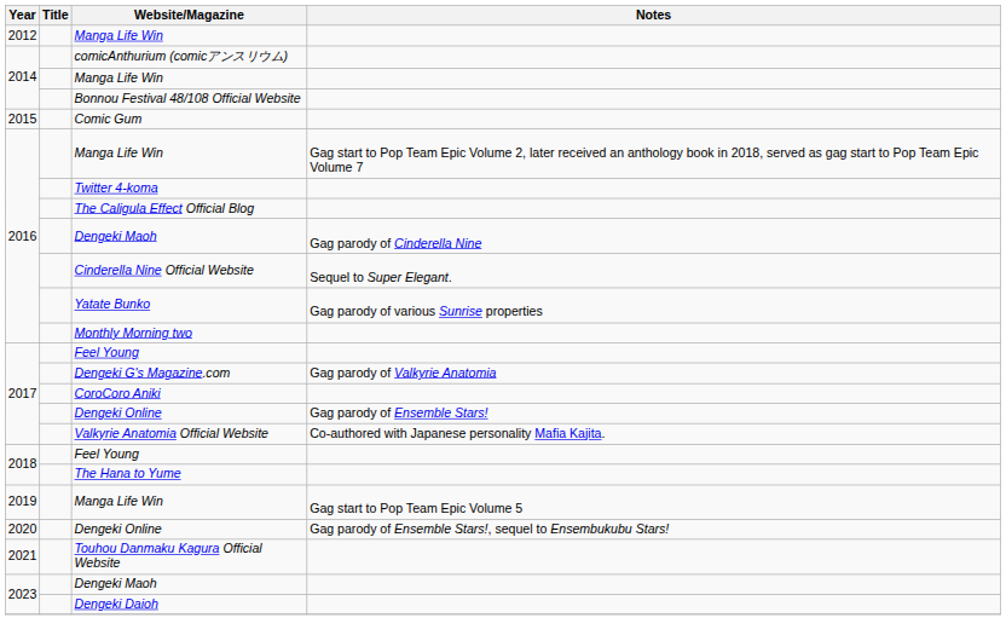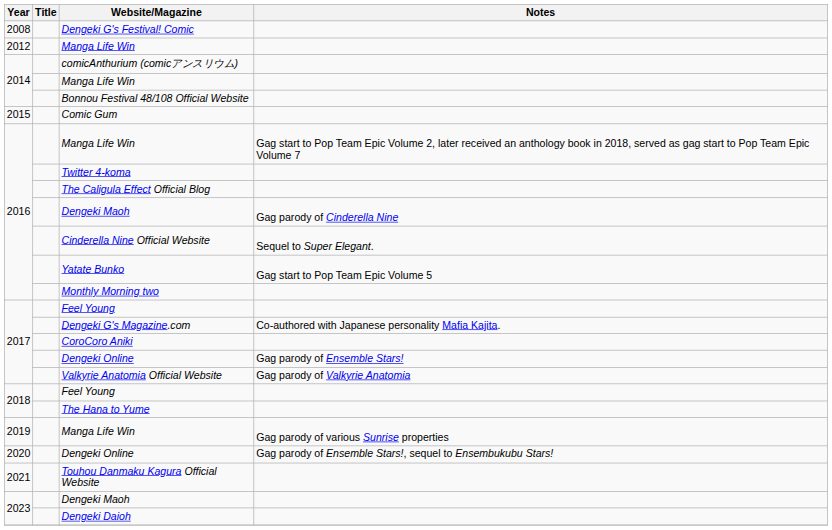 <table class="wikitable">
 <tr>
 <th>Year</th>
 <th>Title</th>
 <th>Website/Magazine</th>
 <th>Notes</th>
+</tr>
+<tr>
+<td>2008</td>
+<td></td>
+<td><em><a href='#'>Dengeki G's Festival! Comic</a></em></td>
+<td></td>
 </tr>
 <tr>
 <td>2012</td>
 <td></td>
 <td><em><a href='#'>Manga Life Win</a></em></td>
 <td></td>
 </tr>
 <tr>
 <td rowspan="3">2014</td>
 <td></td>
 <td><em>comicAnthurium (comicアンスリウム)</em></td>
 <td></td>
 </tr>
 <tr>
 <td></td>
 <td><em>Manga Life Win</em></td>
 <td></td>
 </tr>
 <tr>
 <td></td>
 <td><em>Bonnou Festival 48/108 Official Website</em></td>
 <td></td>
 </tr>
 <tr>
 <td>2015</td>
 <td></td>
 <td><em>Comic Gum</em></td>
 <td></td>
 </tr>
 <tr>
 <td rowspan="7">2016</td>
 <td></td>
 <td><em>Manga Life Win</em></td>
 <td><br>Gag start to Pop Team Epic Volume 2, later received an anthology book in 2018, served as gag start to Pop Team Epic Volume 7</td>
 </tr>
 <tr>
 <td></td>
 <td><em><a href='#'>Twitter 4-koma</a></em></td>
 <td></td>
 </tr>
 <tr>
 <td></td>
 <td><em><a href='#'>The Caligula Effect</a> Official Blog</em></td>
 <td></td>
 </tr>
 <tr>
 <td></td>
 <td><em><a href='#'>Dengeki Maoh</a></em></td>
 <td><br>Gag parody of <em><a href='#'>Cinderella Nine</a></em></td>
 </tr>
 <tr>
 <td></td>
 <td><em><a href='#'>Cinderella Nine</a> Official Website</em></td>
 <td><br>Sequel to <em>Super Elegant</em>.</td>
 </tr>
 <tr>
 <td></td>
 <td><em><a href='#'>Yatate Bunko</a></em></td>
-<td><br>Gag parody of various <em><a href='#'>Sunrise</a></em> properties</td>
+<td><br>Gag start to Pop Team Epic Volume 5</td>
 </tr>
 <tr>
 <td></td>
 <td><em><a href='#'>Monthly Morning two</a></em></td>
 <td></td>
 </tr>
 <tr>
 <td rowspan="5">2017</td>
 <td></td>
 <td><em><a href='#'>Feel Young</a></em></td>
 <td></td>
 </tr>
 <tr>
 <td></td>
 <td><em><a href='#'>Dengeki G's Magazine</a>.com</em></td>
-<td>Gag parody of <em><a href='#'>Valkyrie Anatomia</a></em></td>
+<td>Co-authored with Japanese personality <a href='#'>Mafia Kajita</a>.</td>
 </tr>
 <tr>
 <td></td>
 <td><em><a href='#'>CoroCoro Aniki</a></em></td>
 <td></td>
 </tr>
 <tr>
 <td></td>
 <td><em><a href='#'>Dengeki Online</a></em></td>
 <td>Gag parody of <em><a href='#'>Ensemble Stars!</a></em></td>
 </tr>
 <tr>
 <td></td>
 <td><em><a href='#'>Valkyrie Anatomia</a> Official Website</em></td>
-<td>Co-authored with Japanese personality <a href='#'>Mafia Kajita</a>.</td>
+<td>Gag parody of <em><a href='#'>Valkyrie Anatomia</a></em></td>
 </tr>
 <tr>
 <td rowspan="2">2018</td>
 <td></td>
 <td><em>Feel Young</em></td>
 <td></td>
 </tr>
 <tr>
 <td></td>
 <td><em><a href='#'>The Hana to Yume</a></em></td>
 <td></td>
 </tr>
 <tr>
 <td>2019</td>
 <td></td>
 <td><em>Manga Life Win</em></td>
-<td><br>Gag start to Pop Team Epic Volume 5</td>
+<td><br>Gag parody of various <em><a href='#'>Sunrise</a></em> properties</td>
 </tr>
 <tr>
 <td>2020</td>
 <td></td>
 <td><em>Dengeki Online</em></td>
 <td>Gag parody of <em>Ensemble Stars!</em>, sequel to <em>Ensembukubu Stars!</em></td>
 </tr>
 <tr>
 <td>2021</td>
 <td></td>
 <td><em><a href='#'>Touhou Danmaku Kagura</a> Official Website</em></td>
 <td></td>
 </tr>
 <tr>
 <td rowspan="2">2023</td>
 <td></td>
 <td><em>Dengeki Maoh</em></td>
 <td></td>
 </tr>
 <tr>
 <td></td>
 <td><em><a href='#'>Dengeki Daioh</a></em></td>
 <td></td>
 </tr>
 <tr>
 </tr>
 </table>
